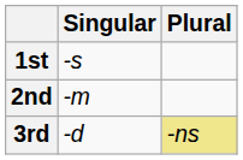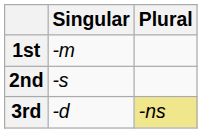 <table class="wikitable">
 <tr>
 <th></th>
 <th>Singular</th>
 <th>Plural</th>
 </tr>
 <tr>
 <th>1st</th>
-<td><em>-s</em></td>
+<td><em>-m</em></td>
 <td></td>
 </tr>
 <tr>
 <th>2nd</th>
-<td><em>-m</em></td>
+<td><em>-s</em></td>
 <td></td>
 </tr>
 <tr>
 <th>3rd</th>
 <td><em>-d</em></td>
 <td style="background: khaki;"><em>-ns</em></td>
 </tr>
 </table>
